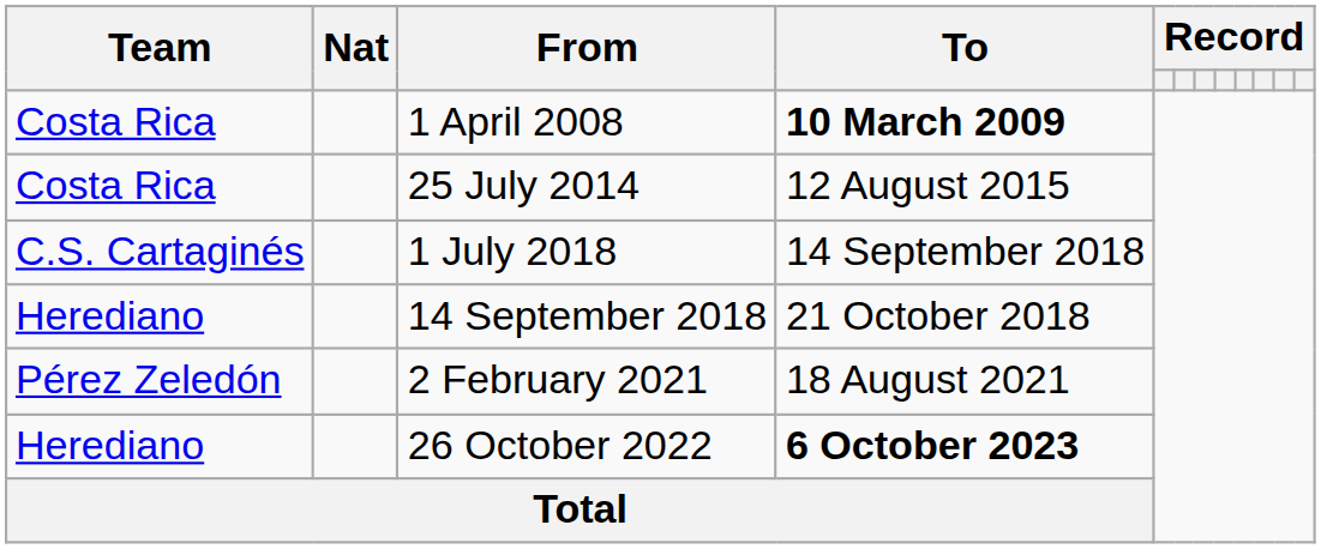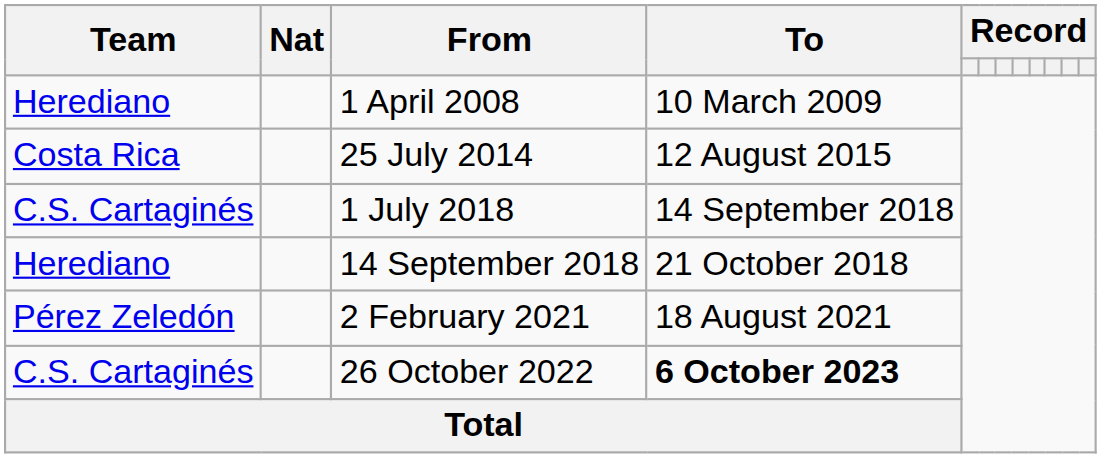 <table class="wikitable" style="text-align: center">
 <tr>
 <th rowspan="2">Team</th>
 <th rowspan="2">Nat</th>
 <th rowspan="2">From</th>
 <th rowspan="2">To</th>
 <th colspan="8">Record</th>
 </tr>
 <tr>
 <th></th>
 <th></th>
 <th></th>
 <th></th>
 <th></th>
 <th></th>
 <th></th>
 <th></th>
 </tr>
 <tr>
-<td align=left><a href='#'>Costa Rica</a></td>
+<td align=left><a href='#'>Herediano</a></td>
 <td></td>
 <td align=left>1 April 2008</td>
-<td align=left><strong>10 March 2009<br></strong></td>
+<td align=left>10 March 2009<br></td>
 </tr>
 <tr>
 <td align=left><a href='#'>Costa Rica</a></td>
 <td></td>
 <td align=left>25 July 2014</td>
 <td align=left>12 August 2015<br></td>
 </tr>
 <tr>
 <td align=left><a href='#'>C.S. Cartaginés</a></td>
 <td></td>
 <td align=left>1 July 2018</td>
 <td align=left>14 September 2018<br></td>
 </tr>
 <tr>
 <td align=left><a href='#'>Herediano</a></td>
 <td></td>
 <td align=left>14 September 2018</td>
 <td align=left>21 October 2018<br></td>
 </tr>
 <tr>
 <td align=left><a href='#'>Pérez Zeledón</a></td>
 <td></td>
 <td align=left>2 February 2021</td>
 <td align=left>18 August 2021<br></td>
 </tr>
 <tr>
-<td align=left><a href='#'>Herediano</a></td>
+<td align=left><a href='#'>C.S. Cartaginés</a></td>
 <td></td>
 <td align=left>26 October 2022</td>
 <td align=left><strong>6 October 2023<br></strong></td>
 </tr>
 <tr>
 <th colspan="4">Total<br></th>
 </tr>
 </table>
